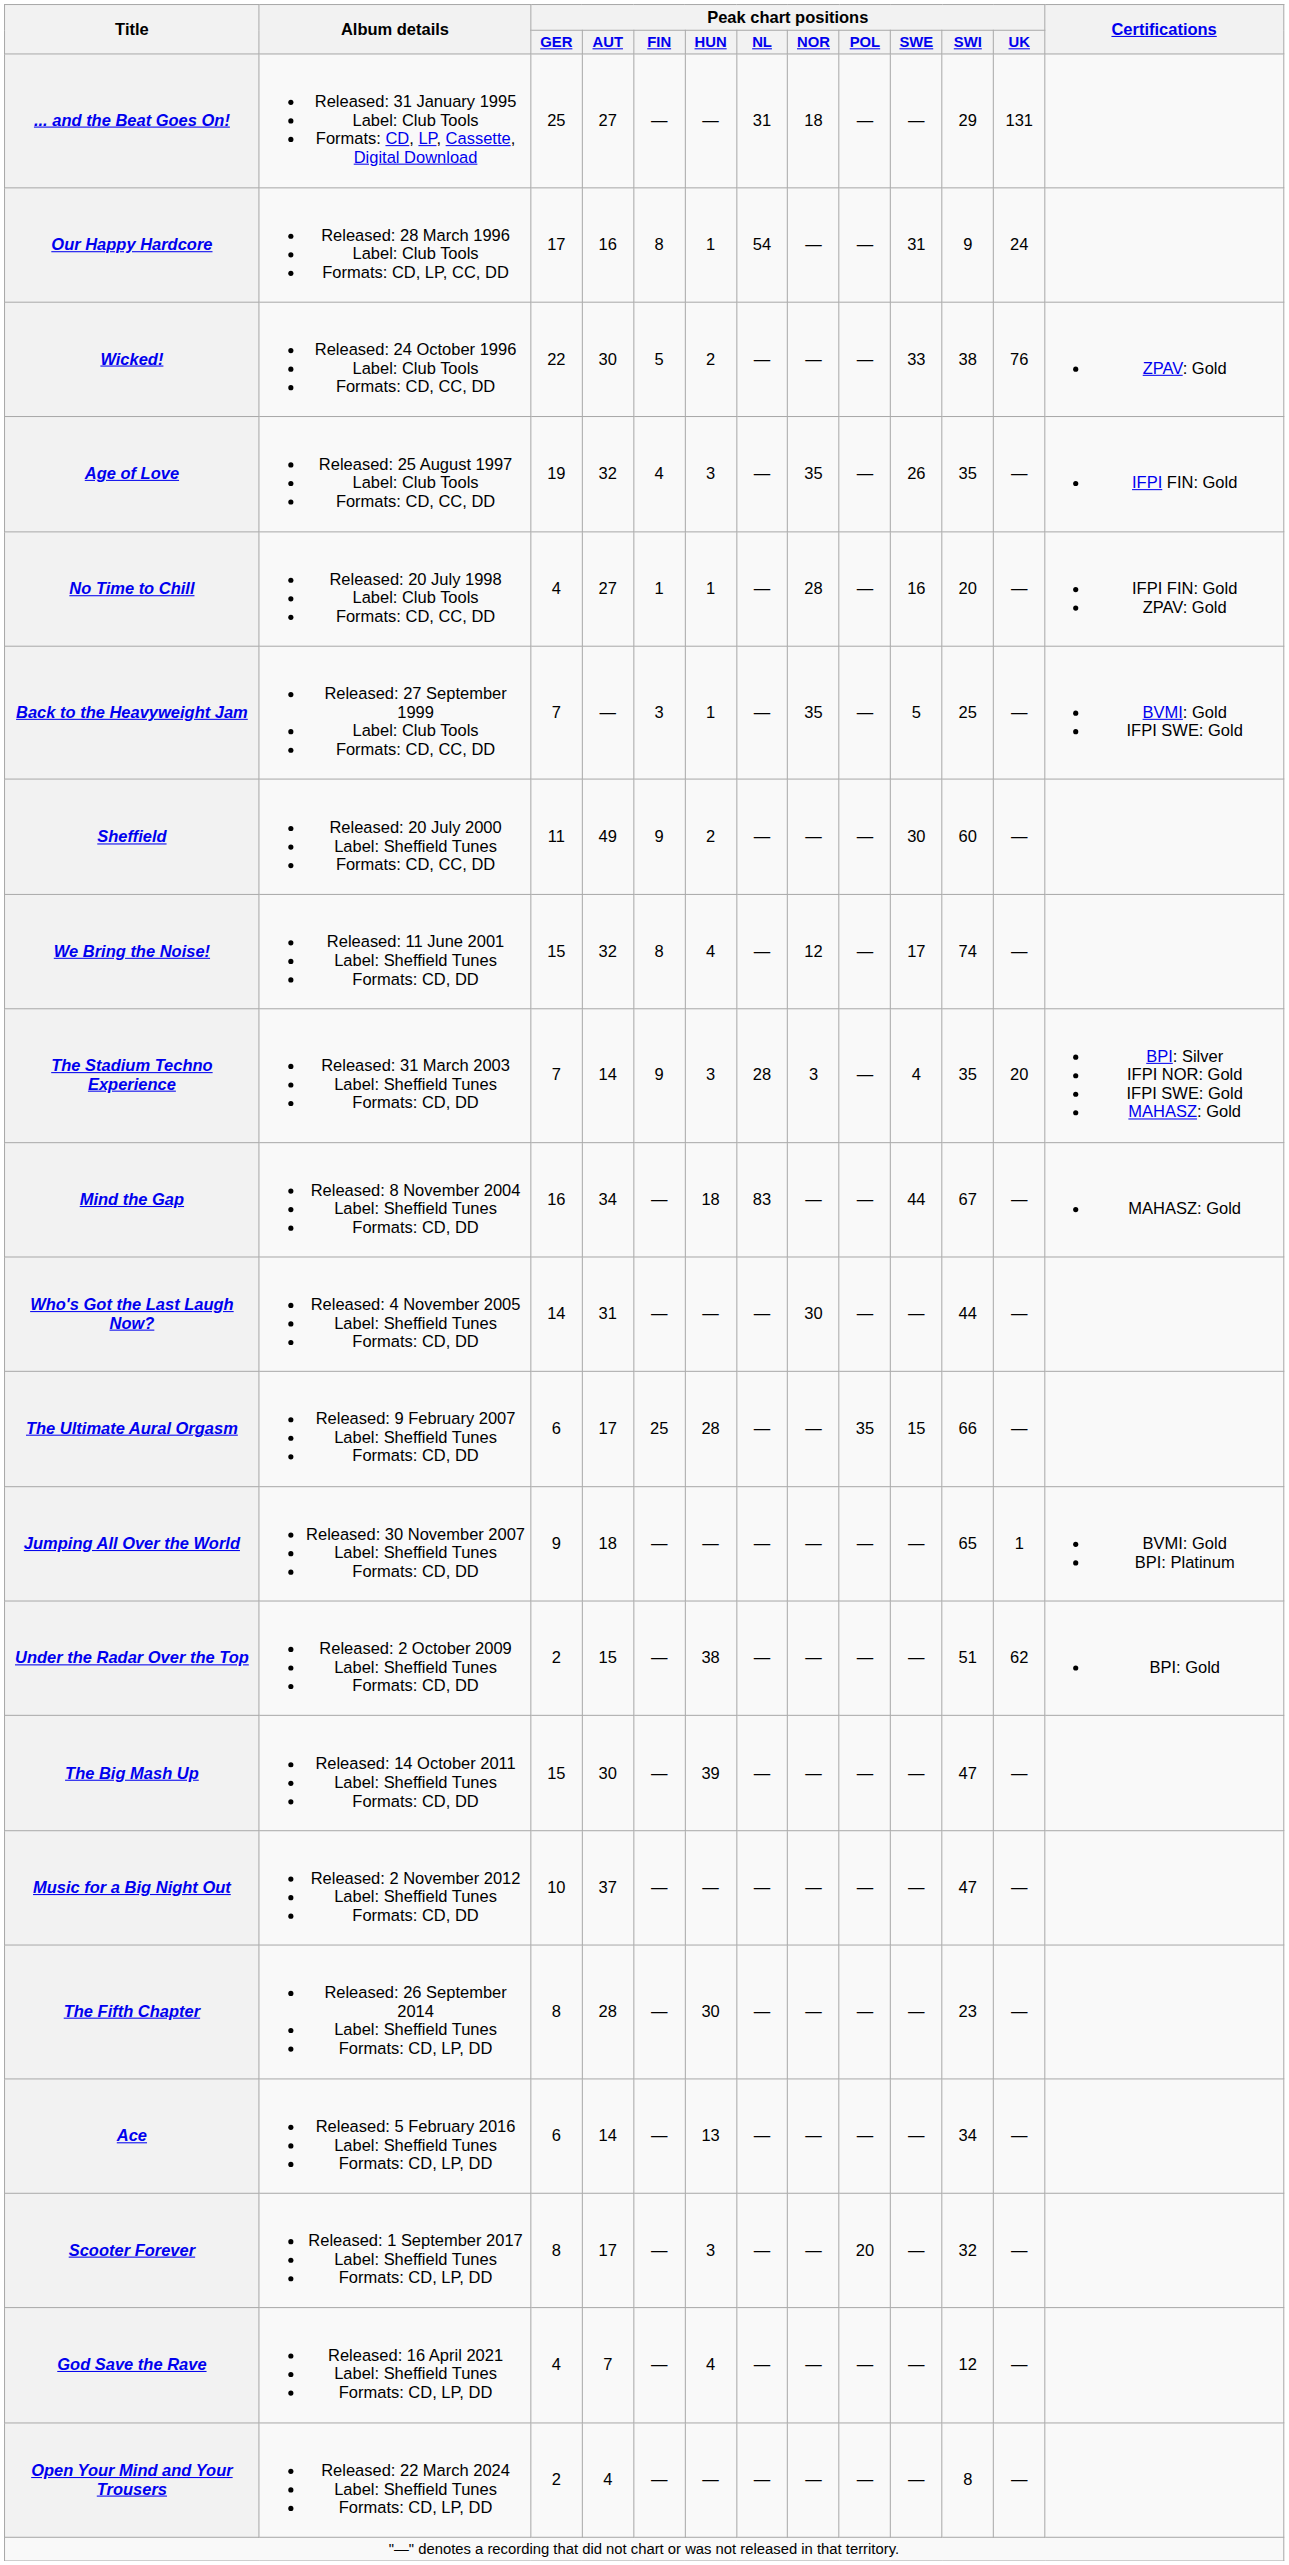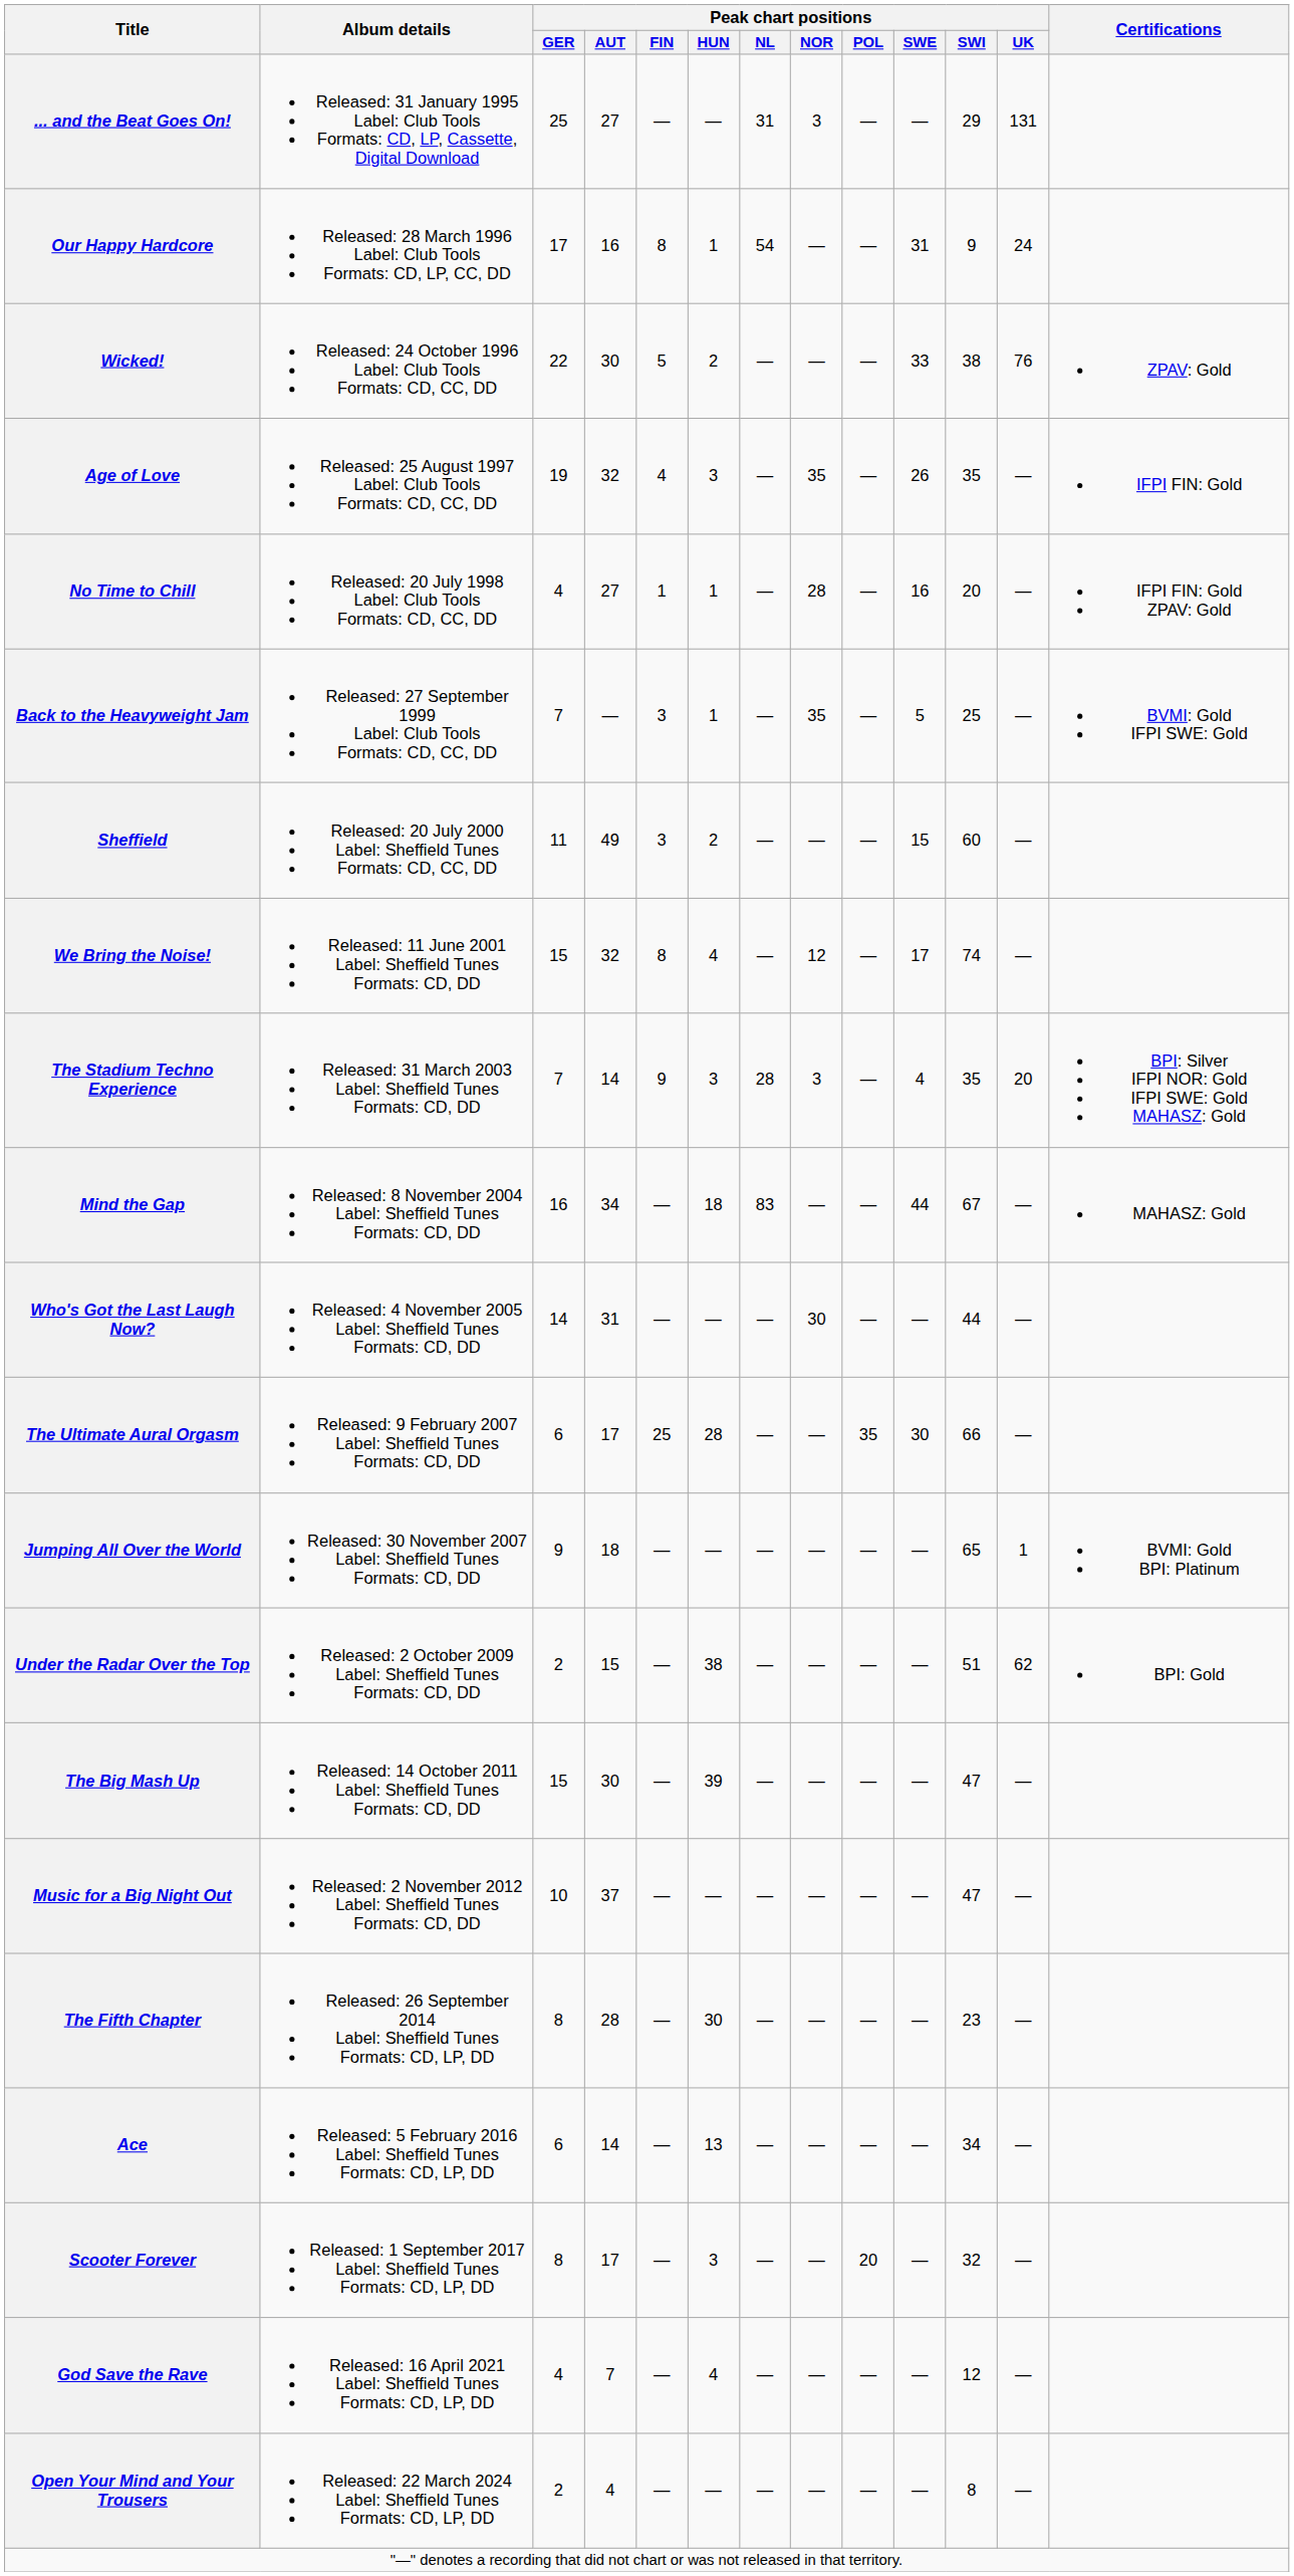 <table class="wikitable plainrowheaders" style="text-align:center;" border="1">
 <tr>
 <th scope="col" rowspan="2" style="width:15em;">Title</th>
 <th scope="col" rowspan="2" style="width:16em;">Album details</th>
 <th scope="col" colspan="10">Peak chart positions</th>
 <th scope="col" rowspan="2" style="width:14em;"><a href='#'>Certifications</a></th>
 </tr>
 <tr>
 <th scope="col" style="width:3em;font-size:90%;"><a href='#'>GER</a><br></th>
 <th scope="col" style="width:3em;font-size:90%;"><a href='#'>AUT</a><br></th>
 <th scope="col" style="width:3em;font-size:90%;"><a href='#'>FIN</a><br></th>
 <th scope="col" style="width:3em;font-size:90%;"><a href='#'>HUN</a><br></th>
 <th scope="col" style="width:3em;font-size:90%;"><a href='#'>NL</a><br></th>
 <th scope="col" style="width:3em;font-size:90%;"><a href='#'>NOR</a><br></th>
 <th scope="col" style="width:3em;font-size:90%;"><a href='#'>POL</a><br></th>
 <th scope="col" style="width:3em;font-size:90%;"><a href='#'>SWE</a><br></th>
 <th scope="col" style="width:3em;font-size:90%;"><a href='#'>SWI</a><br></th>
 <th scope="col" style="width:3em;font-size:90%;"><a href='#'>UK</a><br></th>
 </tr>
 <tr>
 <th scope="row"><em><a href='#'>... and the Beat Goes On!</a></em></th>
 <td><br><ul><li>Released: 31 January 1995</li><li>Label: Club Tools</li><li>Formats: <a href='#'>CD</a>, <a href='#'>LP</a>, <a href='#'>Cassette</a>, <a href='#'>Digital Download</a></li></ul></td>
 <td>25</td>
 <td>27</td>
 <td>—</td>
 <td>—</td>
 <td>31</td>
-<td>18</td>
+<td>3</td>
 <td>—</td>
 <td>—</td>
 <td>29</td>
 <td>131</td>
 <td></td>
 </tr>
 <tr>
 <th scope="row"><em><a href='#'>Our Happy Hardcore</a></em></th>
 <td><br><ul><li>Released: 28 March 1996</li><li>Label: Club Tools</li><li>Formats: CD, LP, CC, DD</li></ul></td>
 <td>17</td>
 <td>16</td>
 <td>8</td>
 <td>1</td>
 <td>54</td>
 <td>—</td>
 <td>—</td>
 <td>31</td>
 <td>9</td>
 <td>24</td>
 <td></td>
 </tr>
 <tr>
 <th scope="row"><em><a href='#'>Wicked!</a></em></th>
 <td><br><ul><li>Released: 24 October 1996</li><li>Label: Club Tools</li><li>Formats: CD, CC, DD</li></ul></td>
 <td>22</td>
 <td>30</td>
 <td>5</td>
 <td>2</td>
 <td>—</td>
 <td>—</td>
 <td>—</td>
 <td>33</td>
 <td>38</td>
 <td>76</td>
 <td><br><ul><li><a href='#'>ZPAV</a>: Gold</li></ul></td>
 </tr>
 <tr>
 <th scope="row"><em><a href='#'>Age of Love</a></em></th>
 <td><br><ul><li>Released: 25 August 1997</li><li>Label: Club Tools</li><li>Formats: CD, CC, DD</li></ul></td>
 <td>19</td>
 <td>32</td>
 <td>4</td>
 <td>3</td>
 <td>—</td>
 <td>35</td>
 <td>—</td>
 <td>26</td>
 <td>35</td>
 <td>—</td>
 <td><br><ul><li><a href='#'>IFPI</a> FIN: Gold</li></ul></td>
 </tr>
 <tr>
 <th scope="row"><em><a href='#'>No Time to Chill</a></em></th>
 <td><br><ul><li>Released: 20 July 1998</li><li>Label: Club Tools</li><li>Formats: CD, CC, DD</li></ul></td>
 <td>4</td>
 <td>27</td>
 <td>1</td>
 <td>1</td>
 <td>—</td>
 <td>28</td>
 <td>—</td>
 <td>16</td>
 <td>20</td>
 <td>—</td>
 <td><br><ul><li>IFPI FIN: Gold</li><li>ZPAV: Gold</li></ul></td>
 </tr>
 <tr>
 <th scope="row"><em><a href='#'>Back to the Heavyweight Jam</a></em></th>
 <td><br><ul><li>Released: 27 September 1999</li><li>Label: Club Tools</li><li>Formats: CD, CC, DD</li></ul></td>
 <td>7</td>
 <td>—</td>
 <td>3</td>
 <td>1</td>
 <td>—</td>
 <td>35</td>
 <td>—</td>
 <td>5</td>
 <td>25</td>
 <td>—</td>
 <td><br><ul><li><a href='#'>BVMI</a>: Gold</li><li>IFPI SWE: Gold</li></ul></td>
 </tr>
 <tr>
 <th scope="row"><em><a href='#'>Sheffield</a></em></th>
 <td><br><ul><li>Released: 20 July 2000</li><li>Label: Sheffield Tunes</li><li>Formats: CD, CC, DD</li></ul></td>
 <td>11</td>
 <td>49</td>
-<td>9</td>
+<td>3</td>
 <td>2</td>
 <td>—</td>
 <td>—</td>
 <td>—</td>
-<td>30</td>
+<td>15</td>
 <td>60</td>
 <td>—</td>
 <td></td>
 </tr>
 <tr>
 <th scope="row"><em><a href='#'>We Bring the Noise!</a></em></th>
 <td><br><ul><li>Released: 11 June 2001</li><li>Label: Sheffield Tunes</li><li>Formats: CD, DD</li></ul></td>
 <td>15</td>
 <td>32</td>
 <td>8</td>
 <td>4</td>
 <td>—</td>
 <td>12</td>
 <td>—</td>
 <td>17</td>
 <td>74</td>
 <td>—</td>
 <td></td>
 </tr>
 <tr>
 <th scope="row"><em><a href='#'>The Stadium Techno Experience</a></em></th>
 <td><br><ul><li>Released: 31 March 2003</li><li>Label: Sheffield Tunes</li><li>Formats: CD, DD</li></ul></td>
 <td>7</td>
 <td>14</td>
 <td>9</td>
 <td>3</td>
 <td>28</td>
 <td>3</td>
 <td>—</td>
 <td>4</td>
 <td>35</td>
 <td>20</td>
 <td><br><ul><li><a href='#'>BPI</a>: Silver</li><li>IFPI NOR: Gold</li><li>IFPI SWE: Gold</li><li><a href='#'>MAHASZ</a>: Gold</li></ul></td>
 </tr>
 <tr>
 <th scope="row"><em><a href='#'>Mind the Gap</a></em></th>
 <td><br><ul><li>Released: 8 November 2004</li><li>Label: Sheffield Tunes</li><li>Formats: CD, DD</li></ul></td>
 <td>16</td>
 <td>34</td>
 <td>—</td>
 <td>18</td>
 <td>83</td>
 <td>—</td>
 <td>—</td>
 <td>44</td>
 <td>67</td>
 <td>—</td>
 <td><br><ul><li>MAHASZ: Gold</li></ul></td>
 </tr>
 <tr>
 <th scope="row"><em><a href='#'>Who's Got the Last Laugh Now?</a></em></th>
 <td><br><ul><li>Released: 4 November 2005</li><li>Label: Sheffield Tunes</li><li>Formats: CD, DD</li></ul></td>
 <td>14</td>
 <td>31</td>
 <td>—</td>
 <td>—</td>
 <td>—</td>
 <td>30</td>
 <td>—</td>
 <td>—</td>
 <td>44</td>
 <td>—</td>
 <td></td>
 </tr>
 <tr>
 <th scope="row"><em><a href='#'>The Ultimate Aural Orgasm</a></em></th>
 <td><br><ul><li>Released: 9 February 2007</li><li>Label: Sheffield Tunes</li><li>Formats: CD, DD</li></ul></td>
 <td>6</td>
 <td>17</td>
 <td>25</td>
 <td>28</td>
 <td>—</td>
 <td>—</td>
 <td>35</td>
-<td>15</td>
+<td>30</td>
 <td>66</td>
 <td>—</td>
 <td></td>
 </tr>
 <tr>
 <th scope="row"><em><a href='#'>Jumping All Over the World</a></em></th>
 <td><br><ul><li>Released: 30 November 2007</li><li>Label: Sheffield Tunes</li><li>Formats: CD, DD</li></ul></td>
 <td>9</td>
 <td>18</td>
 <td>—</td>
 <td>—</td>
 <td>—</td>
 <td>—</td>
 <td>—</td>
 <td>—</td>
 <td>65</td>
 <td>1</td>
 <td><br><ul><li>BVMI: Gold</li><li>BPI: Platinum</li></ul></td>
 </tr>
 <tr>
 <th scope="row"><em><a href='#'>Under the Radar Over the Top</a></em></th>
 <td><br><ul><li>Released: 2 October 2009</li><li>Label: Sheffield Tunes</li><li>Formats: CD, DD</li></ul></td>
 <td>2</td>
 <td>15</td>
 <td>—</td>
 <td>38</td>
 <td>—</td>
 <td>—</td>
 <td>—</td>
 <td>—</td>
 <td>51</td>
 <td>62</td>
 <td><br><ul><li>BPI: Gold</li></ul></td>
 </tr>
 <tr>
 <th scope="row"><em><a href='#'>The Big Mash Up</a></em></th>
 <td><br><ul><li>Released: 14 October 2011</li><li>Label: Sheffield Tunes</li><li>Formats: CD, DD</li></ul></td>
 <td>15</td>
 <td>30</td>
 <td>—</td>
 <td>39</td>
 <td>—</td>
 <td>—</td>
 <td>—</td>
 <td>—</td>
 <td>47</td>
 <td>—</td>
 <td></td>
 </tr>
 <tr>
 <th scope="row"><em><a href='#'>Music for a Big Night Out</a></em></th>
 <td><br><ul><li>Released: 2 November 2012</li><li>Label: Sheffield Tunes</li><li>Formats: CD, DD</li></ul></td>
 <td>10</td>
 <td>37</td>
 <td>—</td>
 <td>—</td>
 <td>—</td>
 <td>—</td>
 <td>—</td>
 <td>—</td>
 <td>47</td>
 <td>—</td>
 <td></td>
 </tr>
 <tr>
 <th scope="row"><em><a href='#'>The Fifth Chapter</a></em></th>
 <td><br><ul><li>Released: 26 September 2014</li><li>Label: Sheffield Tunes</li><li>Formats: CD, LP, DD</li></ul></td>
 <td>8</td>
 <td>28</td>
 <td>—</td>
 <td>30</td>
 <td>—</td>
 <td>—</td>
 <td>—</td>
 <td>—</td>
 <td>23</td>
 <td>—</td>
 <td></td>
 </tr>
 <tr>
 <th scope="row"><em><a href='#'>Ace</a></em></th>
 <td><br><ul><li>Released: 5 February 2016</li><li>Label: Sheffield Tunes</li><li>Formats: CD, LP, DD</li></ul></td>
 <td>6</td>
 <td>14</td>
 <td>—</td>
 <td>13</td>
 <td>—</td>
 <td>—</td>
 <td>—</td>
 <td>—</td>
 <td>34</td>
 <td>—</td>
 <td></td>
 </tr>
 <tr>
 <th scope="row"><em><a href='#'>Scooter Forever</a></em></th>
 <td><br><ul><li>Released: 1 September 2017</li><li>Label: Sheffield Tunes</li><li>Formats: CD, LP, DD</li></ul></td>
 <td>8</td>
 <td>17</td>
 <td>—</td>
 <td>3</td>
 <td>—</td>
 <td>—</td>
 <td>20</td>
 <td>—</td>
 <td>32</td>
 <td>—</td>
 <td></td>
 </tr>
 <tr>
 <th scope="row"><em><a href='#'>God Save the Rave</a></em></th>
 <td><br><ul><li>Released: 16 April 2021</li><li>Label: Sheffield Tunes</li><li>Formats: CD, LP, DD</li></ul></td>
 <td>4</td>
 <td>7</td>
 <td>—</td>
 <td>4</td>
 <td>—</td>
 <td>—</td>
 <td>—</td>
 <td>—</td>
 <td>12</td>
 <td>—</td>
 <td></td>
 </tr>
 <tr>
 <th scope="row"><em><a href='#'>Open Your Mind and Your Trousers</a></em></th>
 <td><br><ul><li>Released: 22 March 2024</li><li>Label: Sheffield Tunes</li><li>Formats: CD, LP, DD</li></ul></td>
 <td>2</td>
 <td>4</td>
 <td>—</td>
 <td>—</td>
 <td>—</td>
 <td>—</td>
 <td>—</td>
 <td>—</td>
 <td>8</td>
 <td>—</td>
 <td></td>
 </tr>
 <tr>
 <td colspan="13" style="font-size:90%">"—" denotes a recording that did not chart or was not released in that territory.</td>
 </tr>
 </table>
